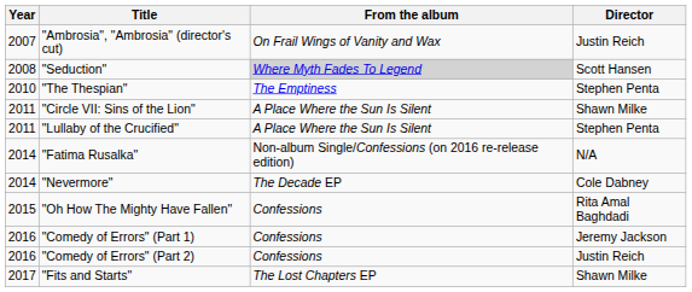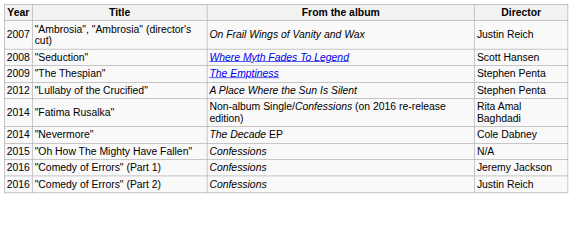 <table class="wikitable">
 <tr>
 <th>Year</th>
 <th>Title</th>
 <th>From the album</th>
 <th>Director</th>
 </tr>
 <tr>
 <td style="text-align:center;">2007</td>
 <td>"Ambrosia", "Ambrosia" (director's cut) </td>
 <td><em>On Frail Wings of Vanity and Wax</em></td>
 <td>Justin Reich</td>
 </tr>
 <tr>
 <td style="text-align:center;">2008</td>
 <td>"Seduction"</td>
-<td style="background: lightgrey;"><em><a href='#'>Where Myth Fades To Legend</a></em></td>
+<td><em><a href='#'>Where Myth Fades To Legend</a></em></td>
 <td>Scott Hansen</td>
 </tr>
 <tr>
-<td style="text-align:center;">2010</td>
+<td style="text-align:center;">2009</td>
 <td>"The Thespian" </td>
 <td><em><a href='#'>The Emptiness</a></em></td>
 <td>Stephen Penta</td>
 </tr>
 <tr>
-<td style="text-align:center;">2011</td>
-<td>"Circle VII: Sins of the Lion"</td>
-<td><em>A Place Where the Sun Is Silent</em></td>
-<td>Shawn Milke</td>
-</tr>
-<tr>
-<td style="text-align:center;">2011</td>
+<td style="text-align:center;">2012</td>
 <td>"Lullaby of the Crucified"</td>
 <td><em>A Place Where the Sun Is Silent</em></td>
 <td>Stephen Penta</td>
 </tr>
 <tr>
 <td style="text-align:center;">2014</td>
 <td>"Fatima Rusalka"</td>
 <td>Non-album Single/<em>Confessions</em> (on 2016 re-release edition)</td>
-<td>N/A</td>
+<td>Rita Amal Baghdadi</td>
 </tr>
 <tr>
 <td style="text-align:center;">2014</td>
 <td>"Nevermore"</td>
 <td><em>The Decade</em> EP</td>
 <td>Cole Dabney</td>
 </tr>
 <tr>
 <td style="text-align:center;">2015</td>
 <td>"Oh How The Mighty Have Fallen" </td>
 <td><em>Confessions</em></td>
-<td>Rita Amal Baghdadi</td>
+<td>N/A</td>
 </tr>
 <tr>
 <td style="text-align:center;">2016</td>
 <td>"Comedy of Errors" (Part 1) </td>
 <td><em>Confessions</em></td>
 <td>Jeremy Jackson</td>
 </tr>
 <tr>
 <td style="text-align:center;">2016</td>
 <td>"Comedy of Errors" (Part 2) </td>
 <td><em>Confessions</em></td>
 <td>Justin Reich</td>
 </tr>
-<tr>
-<td style="text-align:center;">2017</td>
-<td>"Fits and Starts" </td>
-<td><em>The Lost Chapters</em> EP</td>
-<td>Shawn Milke</td>
-</tr>
 </table>
